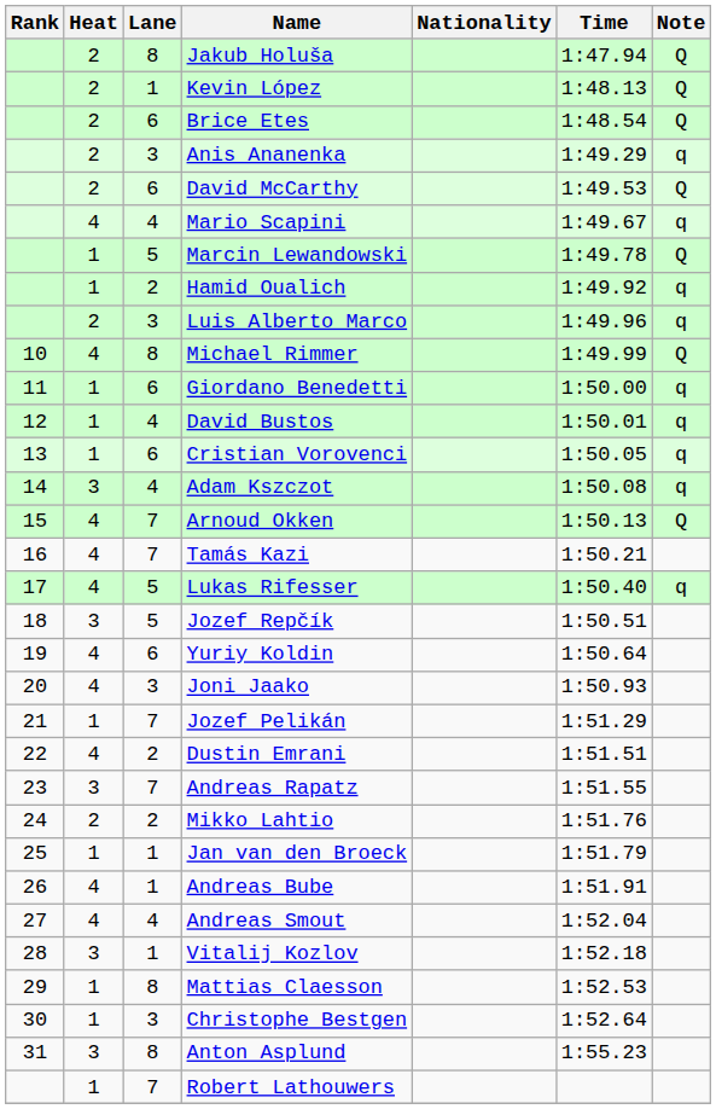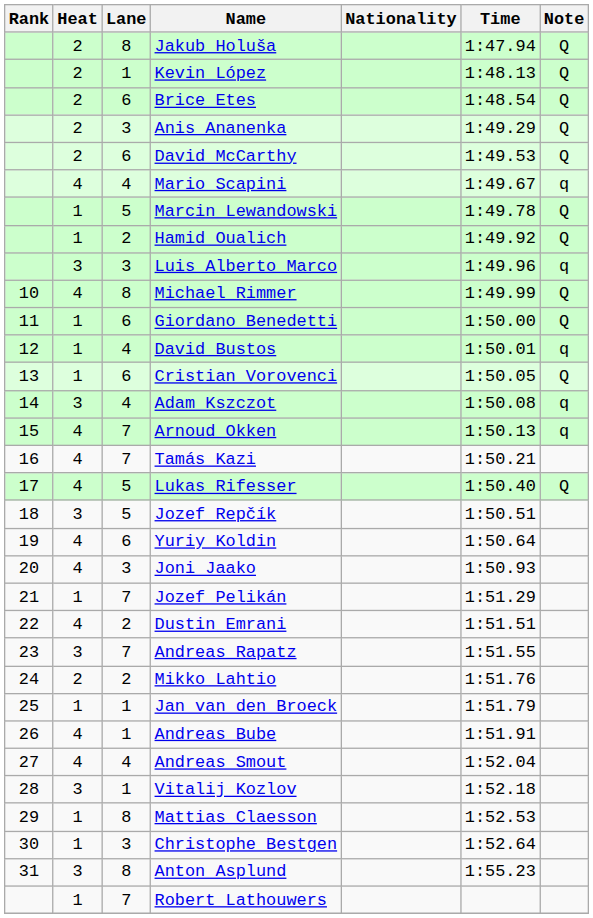 <table class="wikitable sortable" style="text-align:center">
 <tr>
 <th>Rank</th>
 <th>Heat</th>
 <th>Lane</th>
 <th>Name</th>
 <th>Nationality</th>
 <th>Time</th>
 <th>Note</th>
 </tr>
 <tr bgcolor=ccffcc>
 <td></td>
 <td>2</td>
 <td>8</td>
 <td align="left"><a href='#'>Jakub Holuša</a></td>
 <td align=left></td>
 <td>1:47.94</td>
 <td>Q</td>
 </tr>
 <tr bgcolor=ccffcc>
 <td></td>
 <td>2</td>
 <td>1</td>
 <td align="left"><a href='#'>Kevin López</a></td>
 <td align=left></td>
 <td>1:48.13</td>
 <td>Q</td>
 </tr>
 <tr bgcolor=ccffcc>
 <td></td>
 <td>2</td>
 <td>6</td>
 <td align="left"><a href='#'>Brice Etes</a></td>
 <td align=left></td>
 <td>1:48.54</td>
 <td>Q</td>
 </tr>
 <tr bgcolor=ddffdd>
 <td></td>
 <td>2</td>
 <td>3</td>
 <td align="left"><a href='#'>Anis Ananenka</a></td>
 <td align=left></td>
 <td>1:49.29</td>
-<td>q</td>
+<td>Q</td>
 </tr>
 <tr bgcolor=ddffdd>
 <td></td>
 <td>2</td>
 <td>6</td>
 <td align="left"><a href='#'>David McCarthy</a></td>
 <td align=left></td>
 <td>1:49.53</td>
 <td>Q</td>
 </tr>
 <tr bgcolor=ddffdd>
 <td></td>
 <td>4</td>
 <td>4</td>
 <td align="left"><a href='#'>Mario Scapini</a></td>
 <td align=left></td>
 <td>1:49.67</td>
 <td>q</td>
 </tr>
 <tr bgcolor=ccffcc>
 <td></td>
 <td>1</td>
 <td>5</td>
 <td align="left"><a href='#'>Marcin Lewandowski</a></td>
 <td align=left></td>
 <td>1:49.78</td>
 <td>Q</td>
 </tr>
 <tr bgcolor=ccffcc>
 <td></td>
 <td>1</td>
 <td>2</td>
 <td align="left"><a href='#'>Hamid Oualich</a></td>
 <td align=left></td>
 <td>1:49.92</td>
-<td>q</td>
+<td>Q</td>
 </tr>
 <tr bgcolor=ccffcc>
 <td></td>
-<td>2</td>
+<td>3</td>
 <td>3</td>
 <td align="left"><a href='#'>Luis Alberto Marco</a></td>
 <td align=left></td>
 <td>1:49.96</td>
 <td>q</td>
 </tr>
 <tr bgcolor=ccffcc>
 <td>10</td>
 <td>4</td>
 <td>8</td>
 <td align="left"><a href='#'>Michael Rimmer</a></td>
 <td align=left></td>
 <td>1:49.99</td>
 <td>Q</td>
 </tr>
 <tr bgcolor=ccffcc>
 <td>11</td>
 <td>1</td>
 <td>6</td>
 <td align="left"><a href='#'>Giordano Benedetti</a></td>
 <td align=left></td>
 <td>1:50.00</td>
-<td>q</td>
+<td>Q</td>
 </tr>
 <tr bgcolor=ccffcc>
 <td>12</td>
 <td>1</td>
 <td>4</td>
 <td align="left"><a href='#'>David Bustos</a></td>
 <td align=left></td>
 <td>1:50.01</td>
 <td>q</td>
 </tr>
 <tr bgcolor=ddffdd>
 <td>13</td>
 <td>1</td>
 <td>6</td>
 <td align="left"><a href='#'>Cristian Vorovenci</a></td>
 <td align=left></td>
 <td>1:50.05</td>
-<td>q</td>
+<td>Q</td>
 </tr>
 <tr bgcolor=ccffcc>
 <td>14</td>
 <td>3</td>
 <td>4</td>
 <td align="left"><a href='#'>Adam Kszczot</a></td>
 <td align=left></td>
 <td>1:50.08</td>
 <td>q</td>
 </tr>
 <tr bgcolor=ccffcc>
 <td>15</td>
 <td>4</td>
 <td>7</td>
 <td align="left"><a href='#'>Arnoud Okken</a></td>
 <td align=left></td>
 <td>1:50.13</td>
-<td>Q</td>
+<td>q</td>
 </tr>
 <tr>
 <td>16</td>
 <td>4</td>
 <td>7</td>
 <td align="left"><a href='#'>Tamás Kazi</a></td>
 <td align=left></td>
 <td>1:50.21</td>
 <td></td>
 </tr>
 <tr bgcolor=ccffcc>
 <td>17</td>
 <td>4</td>
 <td>5</td>
 <td align="left"><a href='#'>Lukas Rifesser</a></td>
 <td align=left></td>
 <td>1:50.40</td>
-<td>q</td>
+<td>Q</td>
 </tr>
 <tr>
 <td>18</td>
 <td>3</td>
 <td>5</td>
 <td align="left"><a href='#'>Jozef Repčík</a></td>
 <td align=left></td>
 <td>1:50.51</td>
 <td></td>
 </tr>
 <tr>
 <td>19</td>
 <td>4</td>
 <td>6</td>
 <td align="left"><a href='#'>Yuriy Koldin</a></td>
 <td align=left></td>
 <td>1:50.64</td>
 <td></td>
 </tr>
 <tr>
 <td>20</td>
 <td>4</td>
 <td>3</td>
 <td align="left"><a href='#'>Joni Jaako</a></td>
 <td align=left></td>
 <td>1:50.93</td>
 <td></td>
 </tr>
 <tr>
 <td>21</td>
 <td>1</td>
 <td>7</td>
 <td align="left"><a href='#'>Jozef Pelikán</a></td>
 <td align=left></td>
 <td>1:51.29</td>
 <td></td>
 </tr>
 <tr>
 <td>22</td>
 <td>4</td>
 <td>2</td>
 <td align="left"><a href='#'>Dustin Emrani</a></td>
 <td align=left></td>
 <td>1:51.51</td>
 <td></td>
 </tr>
 <tr>
 <td>23</td>
 <td>3</td>
 <td>7</td>
 <td align="left"><a href='#'>Andreas Rapatz</a></td>
 <td align=left></td>
 <td>1:51.55</td>
 <td></td>
 </tr>
 <tr>
 <td>24</td>
 <td>2</td>
 <td>2</td>
 <td align="left"><a href='#'>Mikko Lahtio</a></td>
 <td align=left></td>
 <td>1:51.76</td>
 <td></td>
 </tr>
 <tr>
 <td>25</td>
 <td>1</td>
 <td>1</td>
 <td align="left"><a href='#'>Jan van den Broeck</a></td>
 <td align=left></td>
 <td>1:51.79</td>
 <td></td>
 </tr>
 <tr>
 <td>26</td>
 <td>4</td>
 <td>1</td>
 <td align="left"><a href='#'>Andreas Bube</a></td>
 <td align=left></td>
 <td>1:51.91</td>
 <td></td>
 </tr>
 <tr>
 <td>27</td>
 <td>4</td>
 <td>4</td>
 <td align="left"><a href='#'>Andreas Smout</a></td>
 <td align=left></td>
 <td>1:52.04</td>
 <td></td>
 </tr>
 <tr>
 <td>28</td>
 <td>3</td>
 <td>1</td>
 <td align="left"><a href='#'>Vitalij Kozlov</a></td>
 <td align=left></td>
 <td>1:52.18</td>
 <td></td>
 </tr>
 <tr>
 <td>29</td>
 <td>1</td>
 <td>8</td>
 <td align="left"><a href='#'>Mattias Claesson</a></td>
 <td align=left></td>
 <td>1:52.53</td>
 <td></td>
 </tr>
 <tr>
 <td>30</td>
 <td>1</td>
 <td>3</td>
 <td align="left"><a href='#'>Christophe Bestgen</a></td>
 <td align=left></td>
 <td>1:52.64</td>
 <td></td>
 </tr>
 <tr>
 <td>31</td>
 <td>3</td>
 <td>8</td>
 <td align="left"><a href='#'>Anton Asplund</a></td>
 <td align=left></td>
 <td>1:55.23</td>
 <td></td>
 </tr>
 <tr>
 <td></td>
 <td>1</td>
 <td>7</td>
 <td align="left"><a href='#'>Robert Lathouwers</a></td>
 <td align=left></td>
 <td></td>
 <td></td>
 </tr>
 <tr>
 </tr>
 </table>
